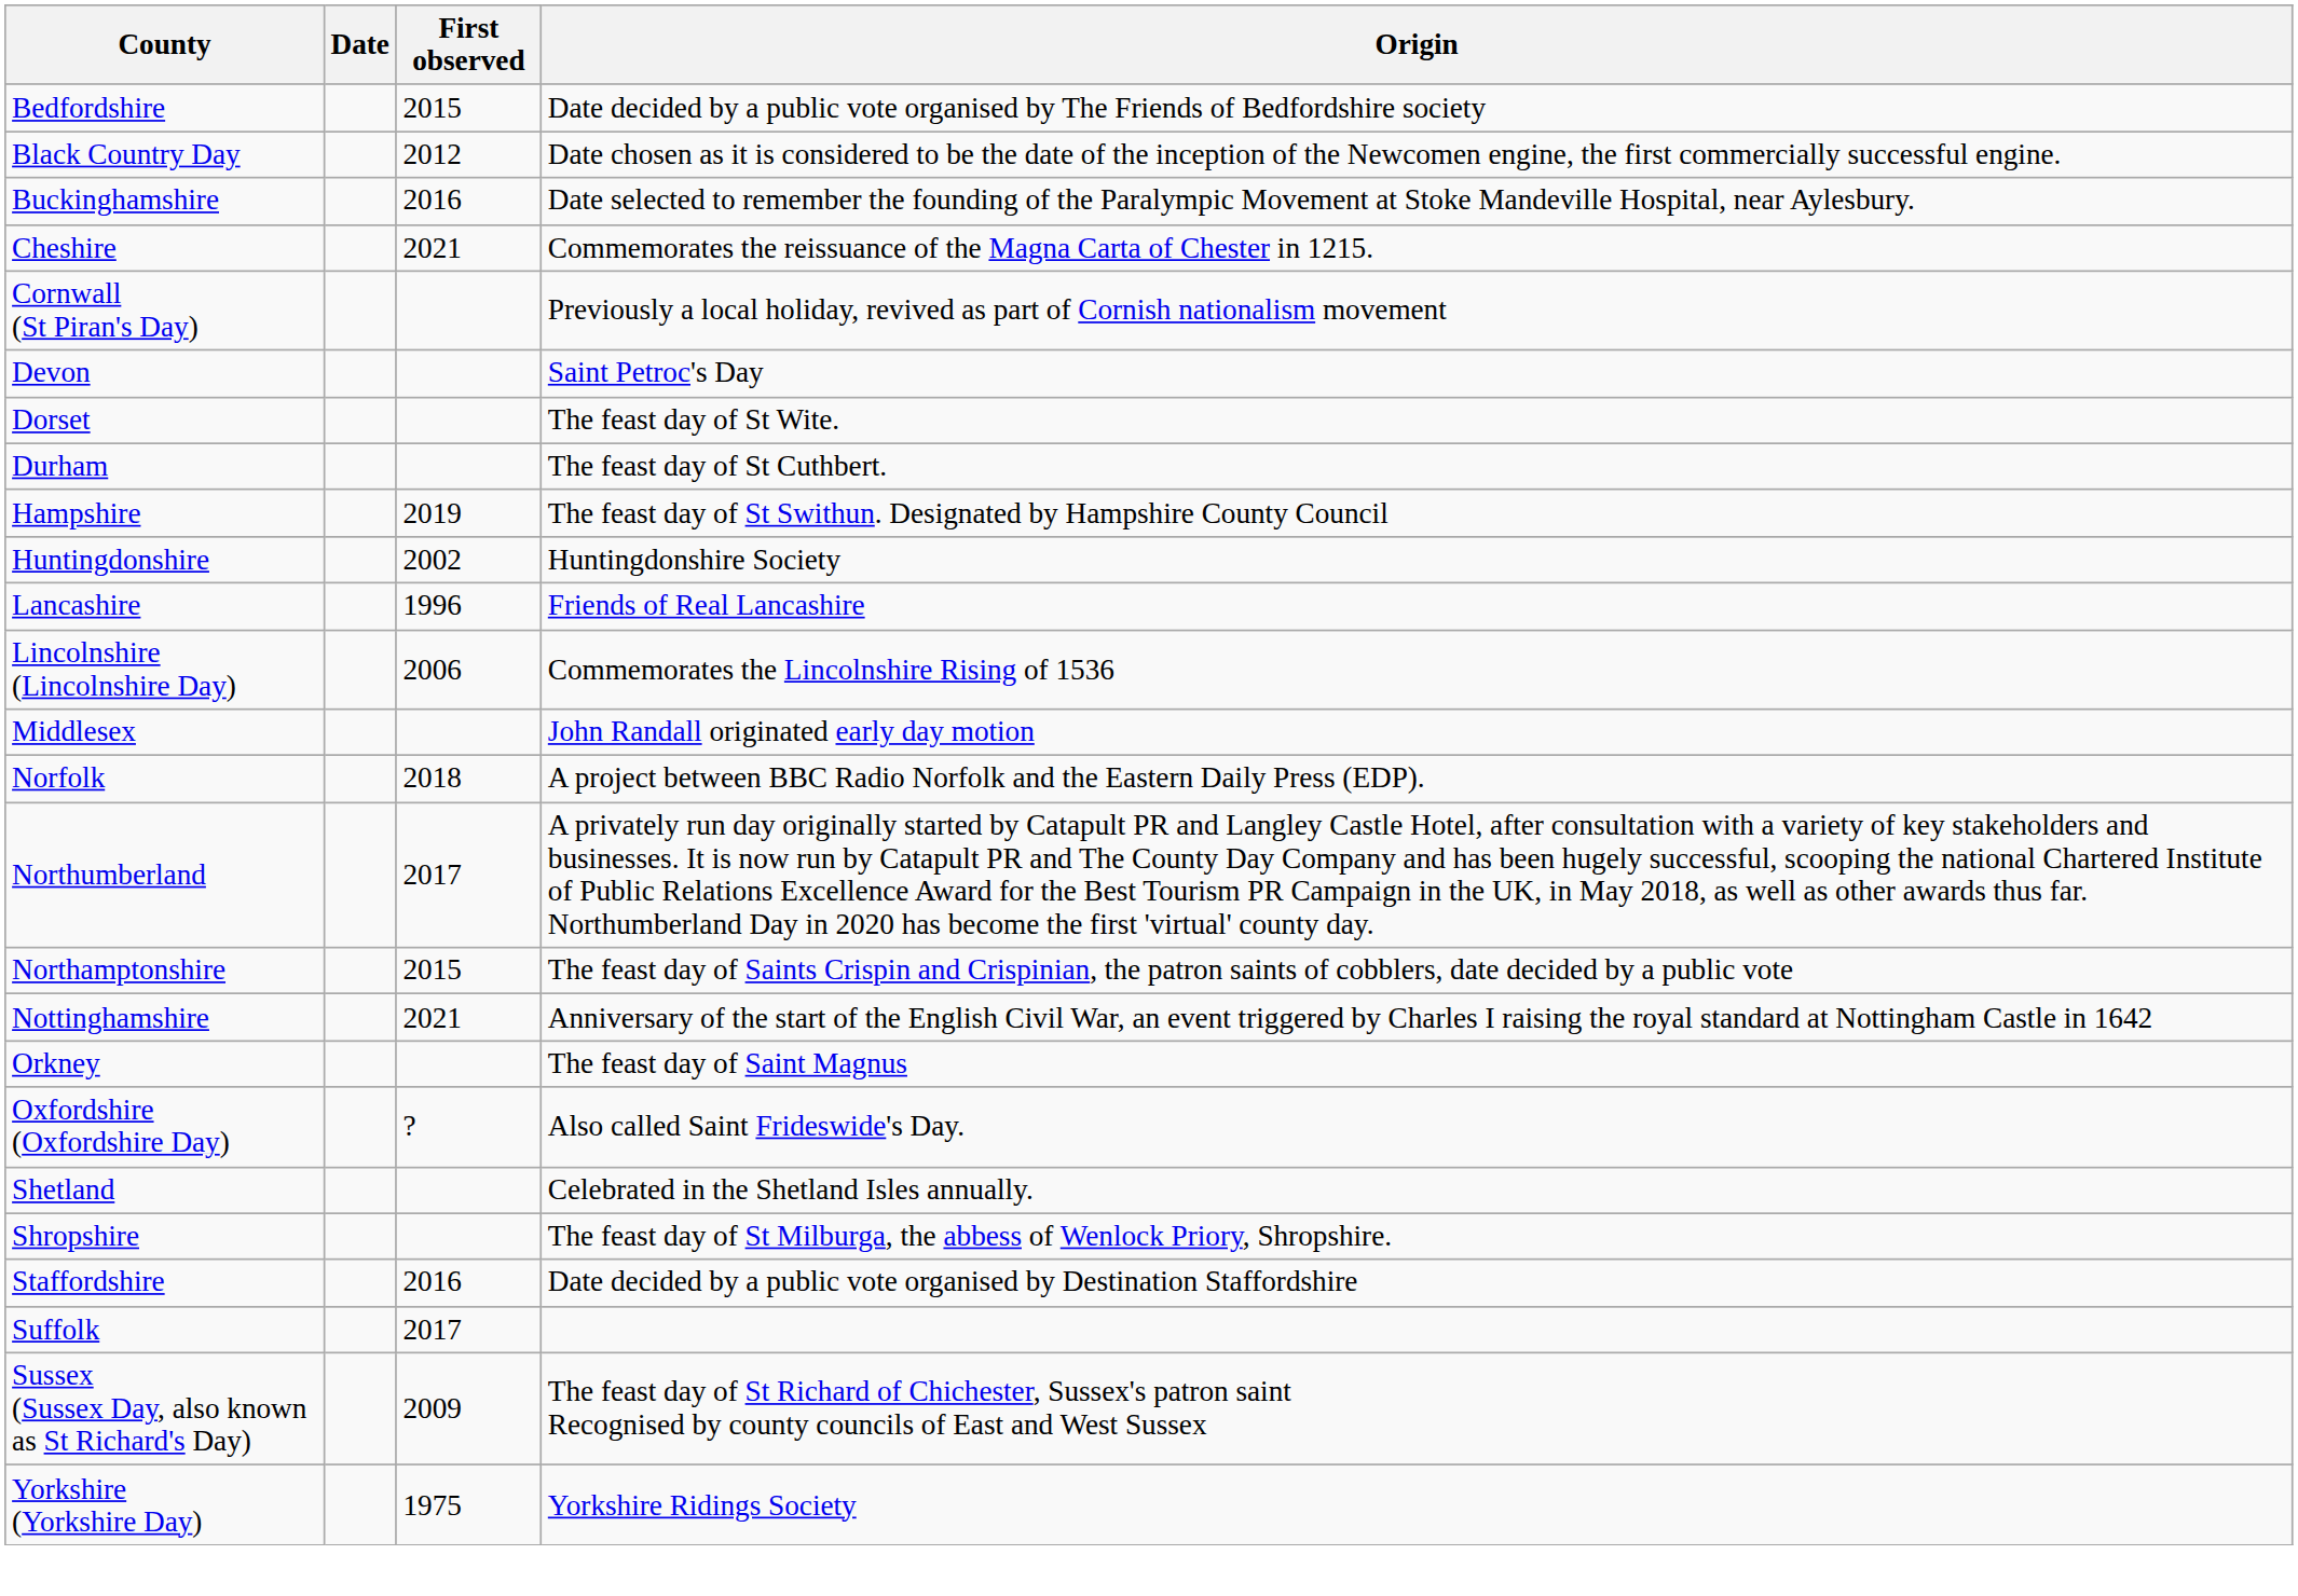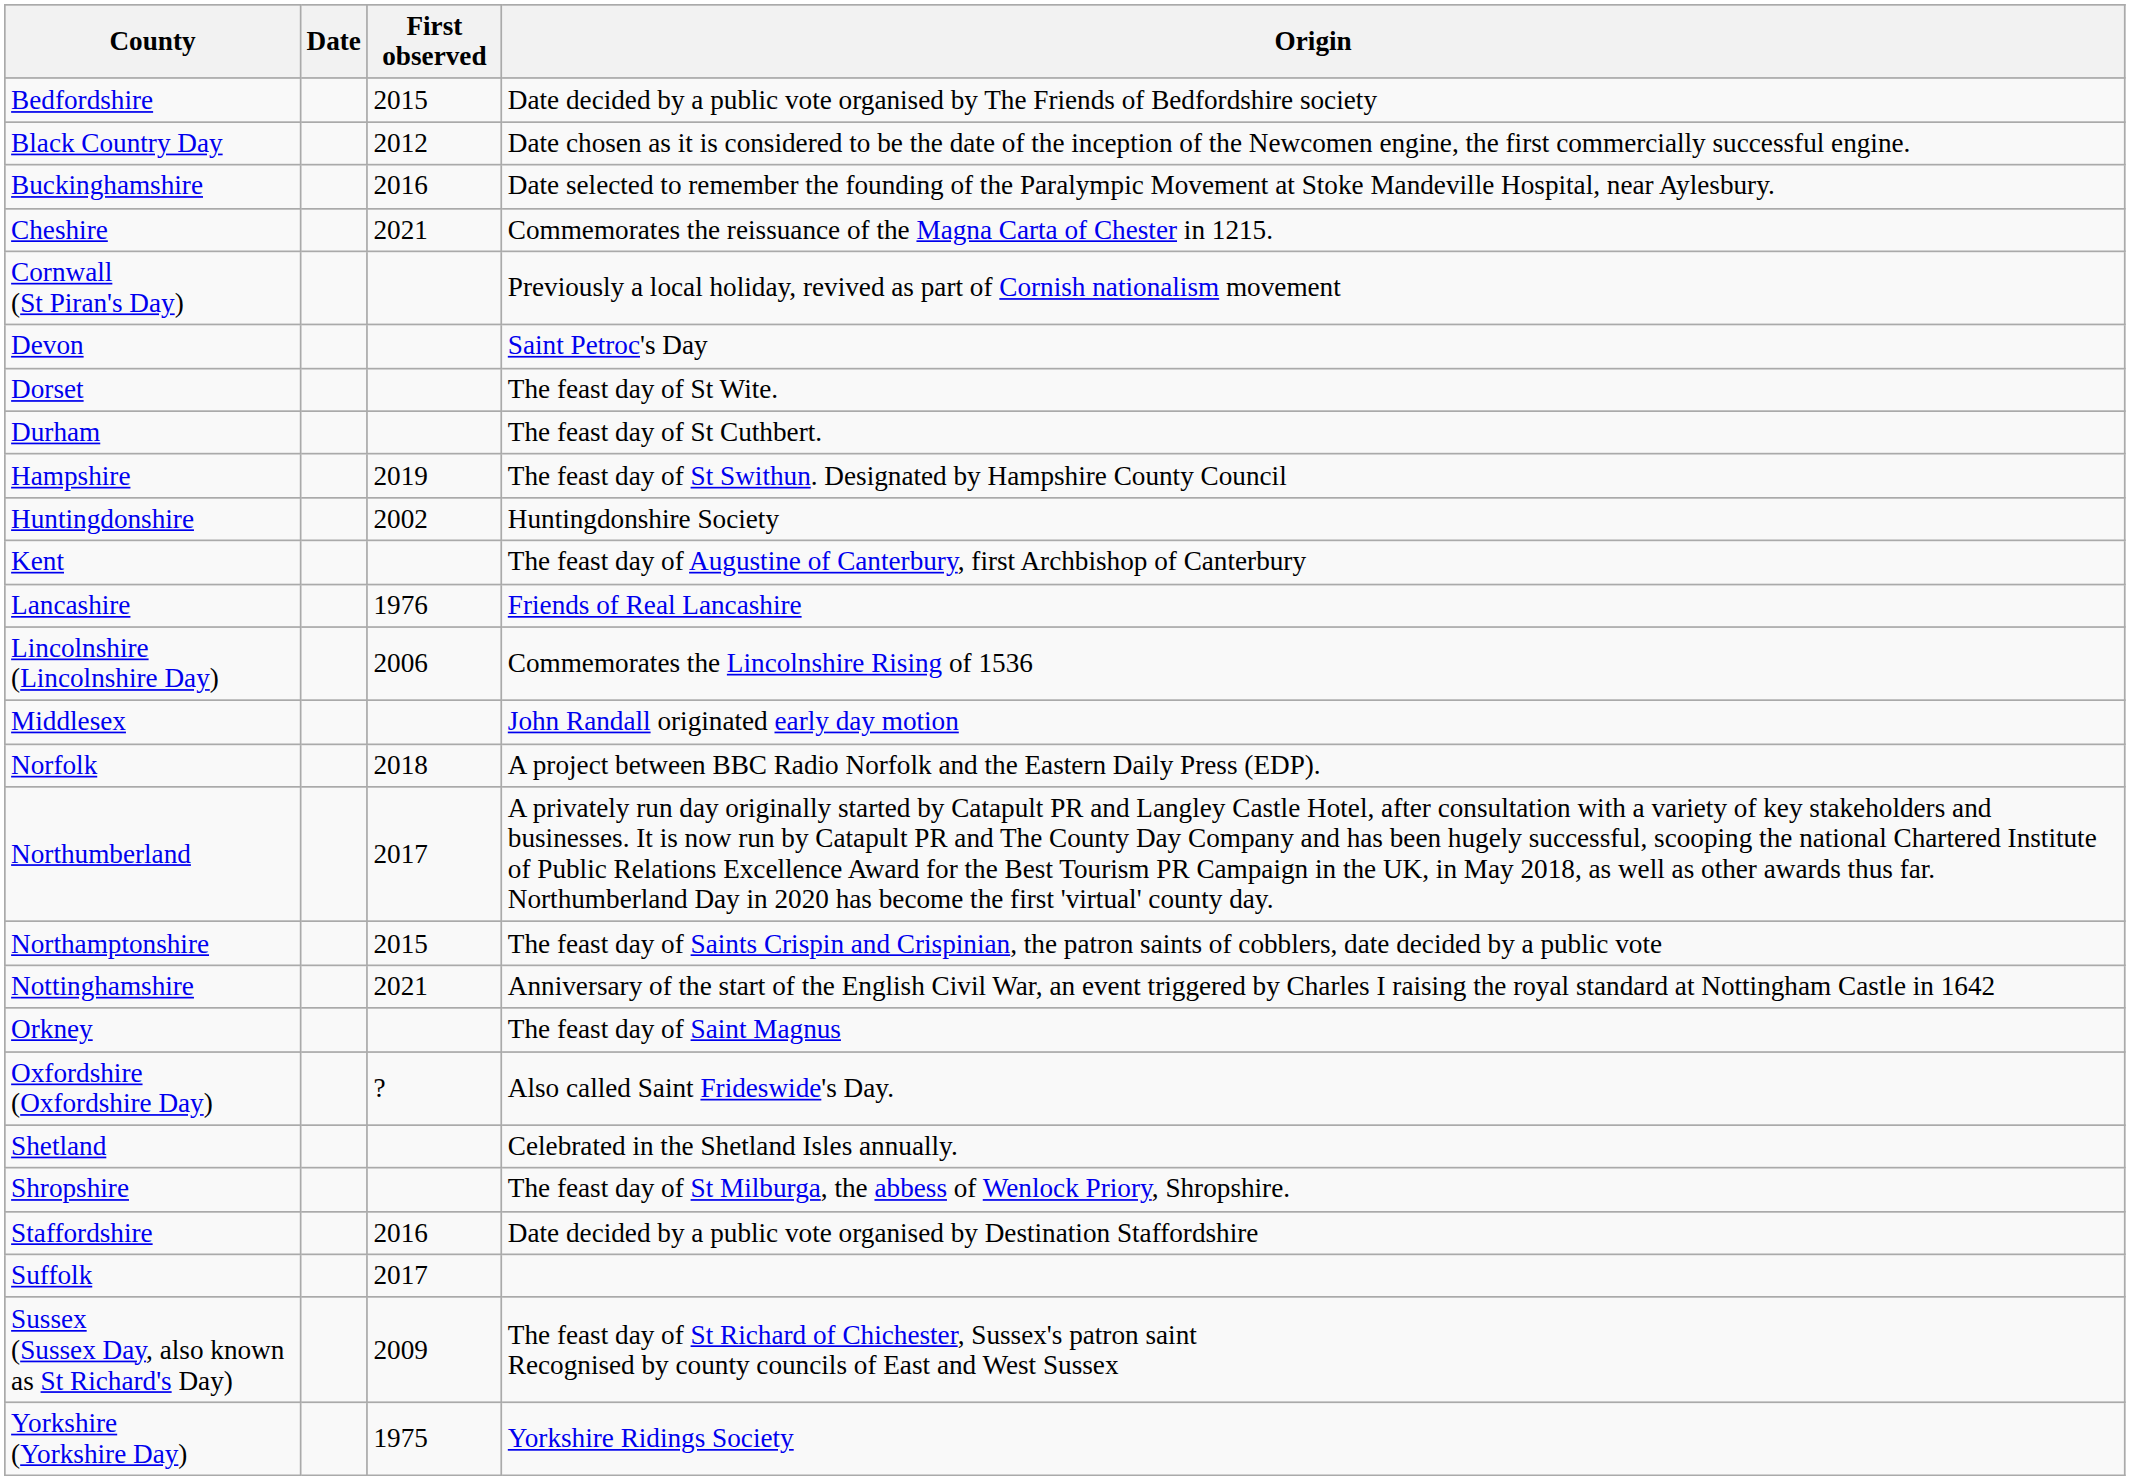 <table class="wikitable sortable">
 <tr>
 <th>County</th>
 <th>Date</th>
 <th>First observed</th>
 <th>Origin</th>
 </tr>
 <tr>
 <td><a href='#'>Bedfordshire</a></td>
 <td></td>
 <td>2015</td>
 <td>Date decided by a public vote organised by The Friends of Bedfordshire society </td>
 </tr>
 <tr>
 <td><a href='#'>Black Country Day</a></td>
 <td></td>
 <td>2012</td>
 <td>Date chosen as it is considered to be the date of the inception of the Newcomen engine, the first commercially successful engine.</td>
 </tr>
 <tr>
 <td><a href='#'>Buckinghamshire</a></td>
 <td></td>
 <td>2016</td>
 <td>Date selected to remember the founding of the Paralympic Movement at Stoke Mandeville Hospital, near Aylesbury.</td>
 </tr>
 <tr>
 <td><a href='#'>Cheshire</a></td>
 <td></td>
 <td>2021</td>
 <td>Commemorates the reissuance of the <a href='#'>Magna Carta of Chester</a> in 1215.</td>
 </tr>
 <tr>
 <td><a href='#'>Cornwall</a><br> (<a href='#'>St Piran's Day</a>)</td>
 <td></td>
 <td></td>
 <td>Previously a local holiday, revived as part of <a href='#'>Cornish nationalism</a> movement</td>
 </tr>
 <tr>
 <td><a href='#'>Devon</a></td>
 <td></td>
 <td></td>
 <td><a href='#'>Saint Petroc</a>'s Day</td>
 </tr>
 <tr>
 <td><a href='#'>Dorset</a></td>
 <td></td>
 <td></td>
 <td>The feast day of St Wite.</td>
 </tr>
 <tr>
 <td><a href='#'>Durham</a></td>
 <td></td>
 <td></td>
 <td>The feast day of St Cuthbert.</td>
 </tr>
 <tr>
 <td><a href='#'>Hampshire</a></td>
 <td></td>
 <td>2019</td>
 <td>The feast day of <a href='#'>St Swithun</a>. Designated by Hampshire County Council</td>
 </tr>
 <tr>
 <td><a href='#'>Huntingdonshire</a></td>
 <td></td>
 <td>2002</td>
 <td>Huntingdonshire Society</td>
 </tr>
 <tr>
+<td><a href='#'>Kent</a></td>
+<td></td>
+<td></td>
+<td>The feast day of <a href='#'>Augustine of Canterbury</a>, first Archbishop of Canterbury</td>
+</tr>
+<tr>
 <td><a href='#'>Lancashire</a></td>
 <td></td>
-<td>1996</td>
+<td>1976</td>
 <td><a href='#'>Friends of Real Lancashire</a></td>
 </tr>
 <tr>
 <td><a href='#'>Lincolnshire</a><br> (<a href='#'>Lincolnshire Day</a>)</td>
 <td></td>
 <td>2006</td>
 <td>Commemorates the <a href='#'>Lincolnshire Rising</a> of 1536</td>
 </tr>
 <tr>
 <td><a href='#'>Middlesex</a></td>
 <td></td>
 <td></td>
 <td><a href='#'>John Randall</a> originated <a href='#'>early day motion</a></td>
 </tr>
 <tr>
 <td><a href='#'>Norfolk</a></td>
 <td></td>
 <td>2018</td>
 <td>A project between BBC Radio Norfolk and the Eastern Daily Press (EDP).</td>
 </tr>
 <tr>
 <td><a href='#'>Northumberland</a></td>
 <td></td>
 <td>2017</td>
 <td>A privately run day originally started by Catapult PR and Langley Castle Hotel, after consultation with a variety of key stakeholders and businesses. It is now run by Catapult PR and The County Day Company and has been hugely successful, scooping the national Chartered Institute of Public Relations Excellence Award for the Best Tourism PR Campaign in the UK, in May 2018, as well as other awards thus far. Northumberland Day in 2020 has become the first 'virtual' county day.</td>
 </tr>
 <tr>
 <td><a href='#'>Northamptonshire</a></td>
 <td></td>
 <td>2015</td>
 <td>The feast day of <a href='#'>Saints Crispin and Crispinian</a>, the patron saints of cobblers, date decided by a public vote</td>
 </tr>
 <tr>
 <td><a href='#'>Nottinghamshire</a></td>
 <td></td>
 <td>2021</td>
 <td>Anniversary of the start of the English Civil War, an event triggered by Charles I raising the royal standard at Nottingham Castle in 1642</td>
 </tr>
 <tr>
 <td><a href='#'>Orkney</a></td>
 <td></td>
 <td></td>
 <td>The feast day of <a href='#'>Saint Magnus</a></td>
 </tr>
 <tr>
 <td><a href='#'>Oxfordshire</a><br>(<a href='#'>Oxfordshire Day</a>)</td>
 <td></td>
 <td>?</td>
 <td>Also called Saint <a href='#'>Frideswide</a>'s Day.</td>
 </tr>
 <tr>
 <td><a href='#'>Shetland</a></td>
 <td></td>
 <td></td>
 <td>Celebrated in the Shetland Isles annually.</td>
 </tr>
 <tr>
 <td><a href='#'>Shropshire</a></td>
 <td></td>
 <td></td>
 <td>The feast day of <a href='#'>St Milburga</a>, the <a href='#'>abbess</a> of <a href='#'>Wenlock Priory</a>, Shropshire.</td>
 </tr>
 <tr>
 <td><a href='#'>Staffordshire</a></td>
 <td></td>
 <td>2016</td>
 <td>Date decided by a public vote organised by Destination Staffordshire</td>
 </tr>
 <tr>
 <td><a href='#'>Suffolk</a></td>
 <td></td>
 <td>2017</td>
 <td></td>
 </tr>
 <tr>
 <td><a href='#'>Sussex</a><br>(<a href='#'>Sussex Day</a>, also known as <a href='#'>St Richard's</a> Day)</td>
 <td></td>
 <td>2009</td>
 <td>The feast day of <a href='#'>St Richard of Chichester</a>, Sussex's patron saint<br> Recognised by county councils of East and West Sussex</td>
 </tr>
 <tr>
 <td><a href='#'>Yorkshire</a><br>(<a href='#'>Yorkshire Day</a>)</td>
 <td></td>
 <td>1975</td>
 <td><a href='#'>Yorkshire Ridings Society</a></td>
 </tr>
 </table>
